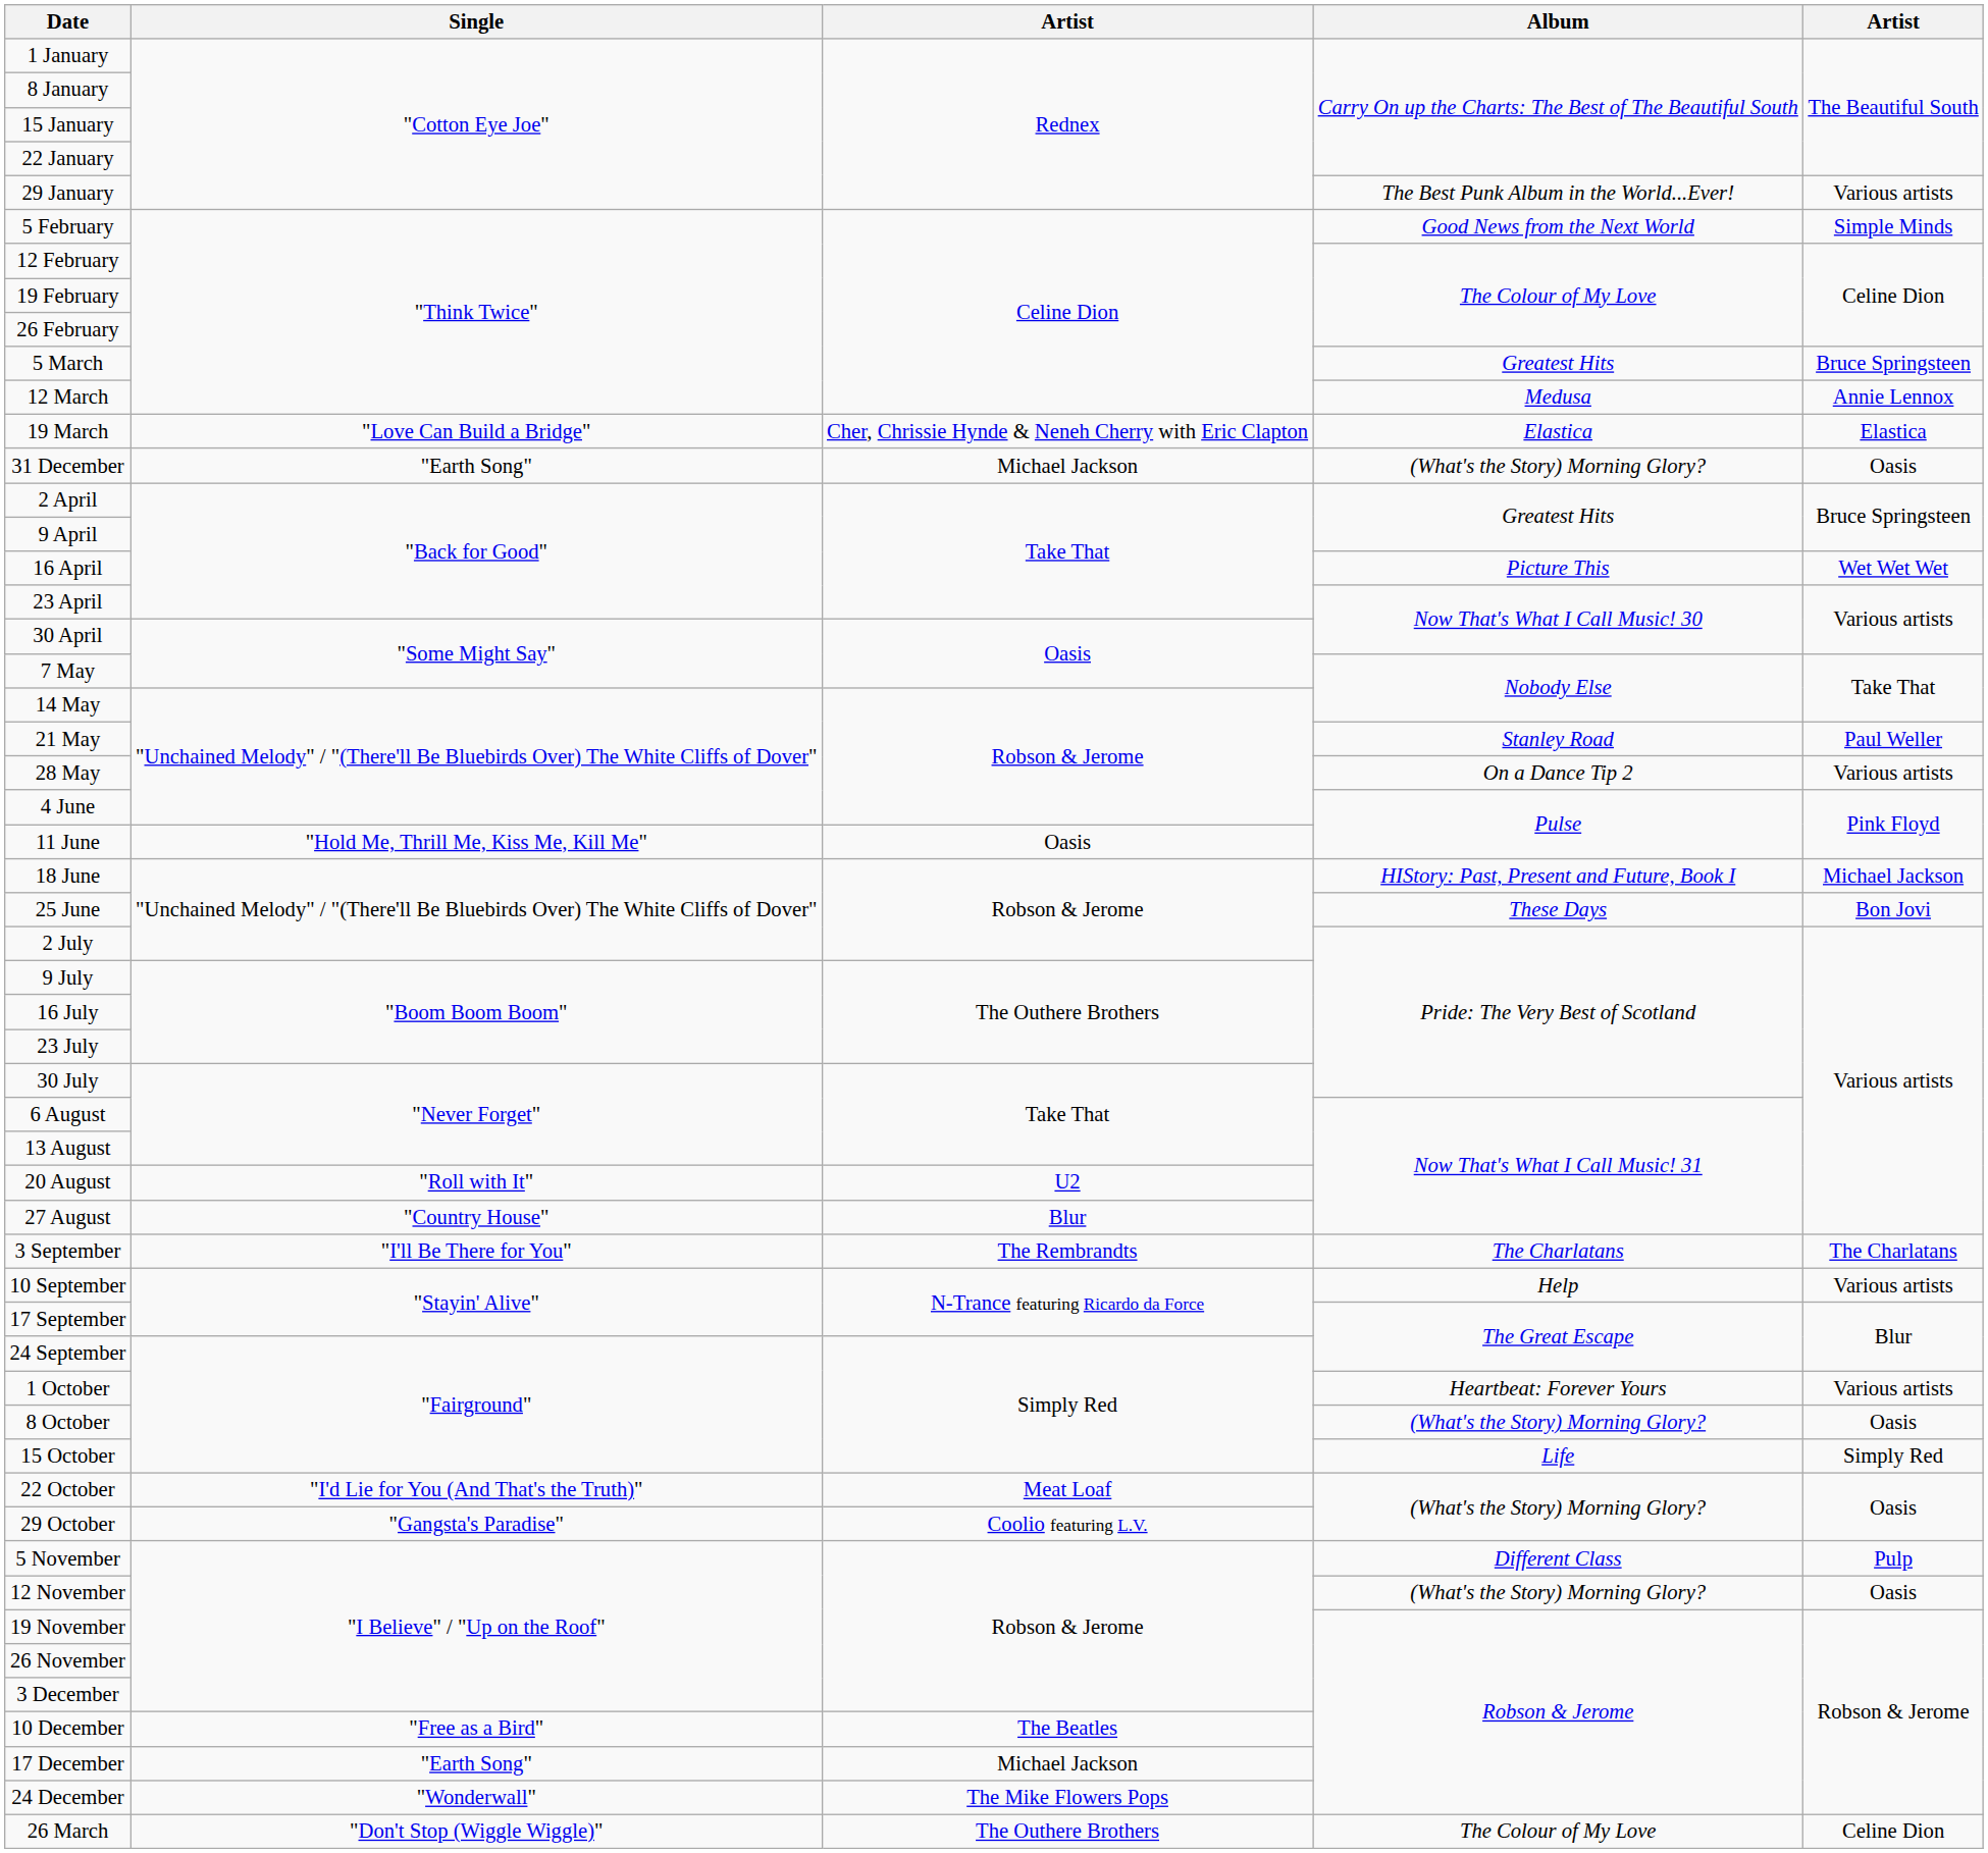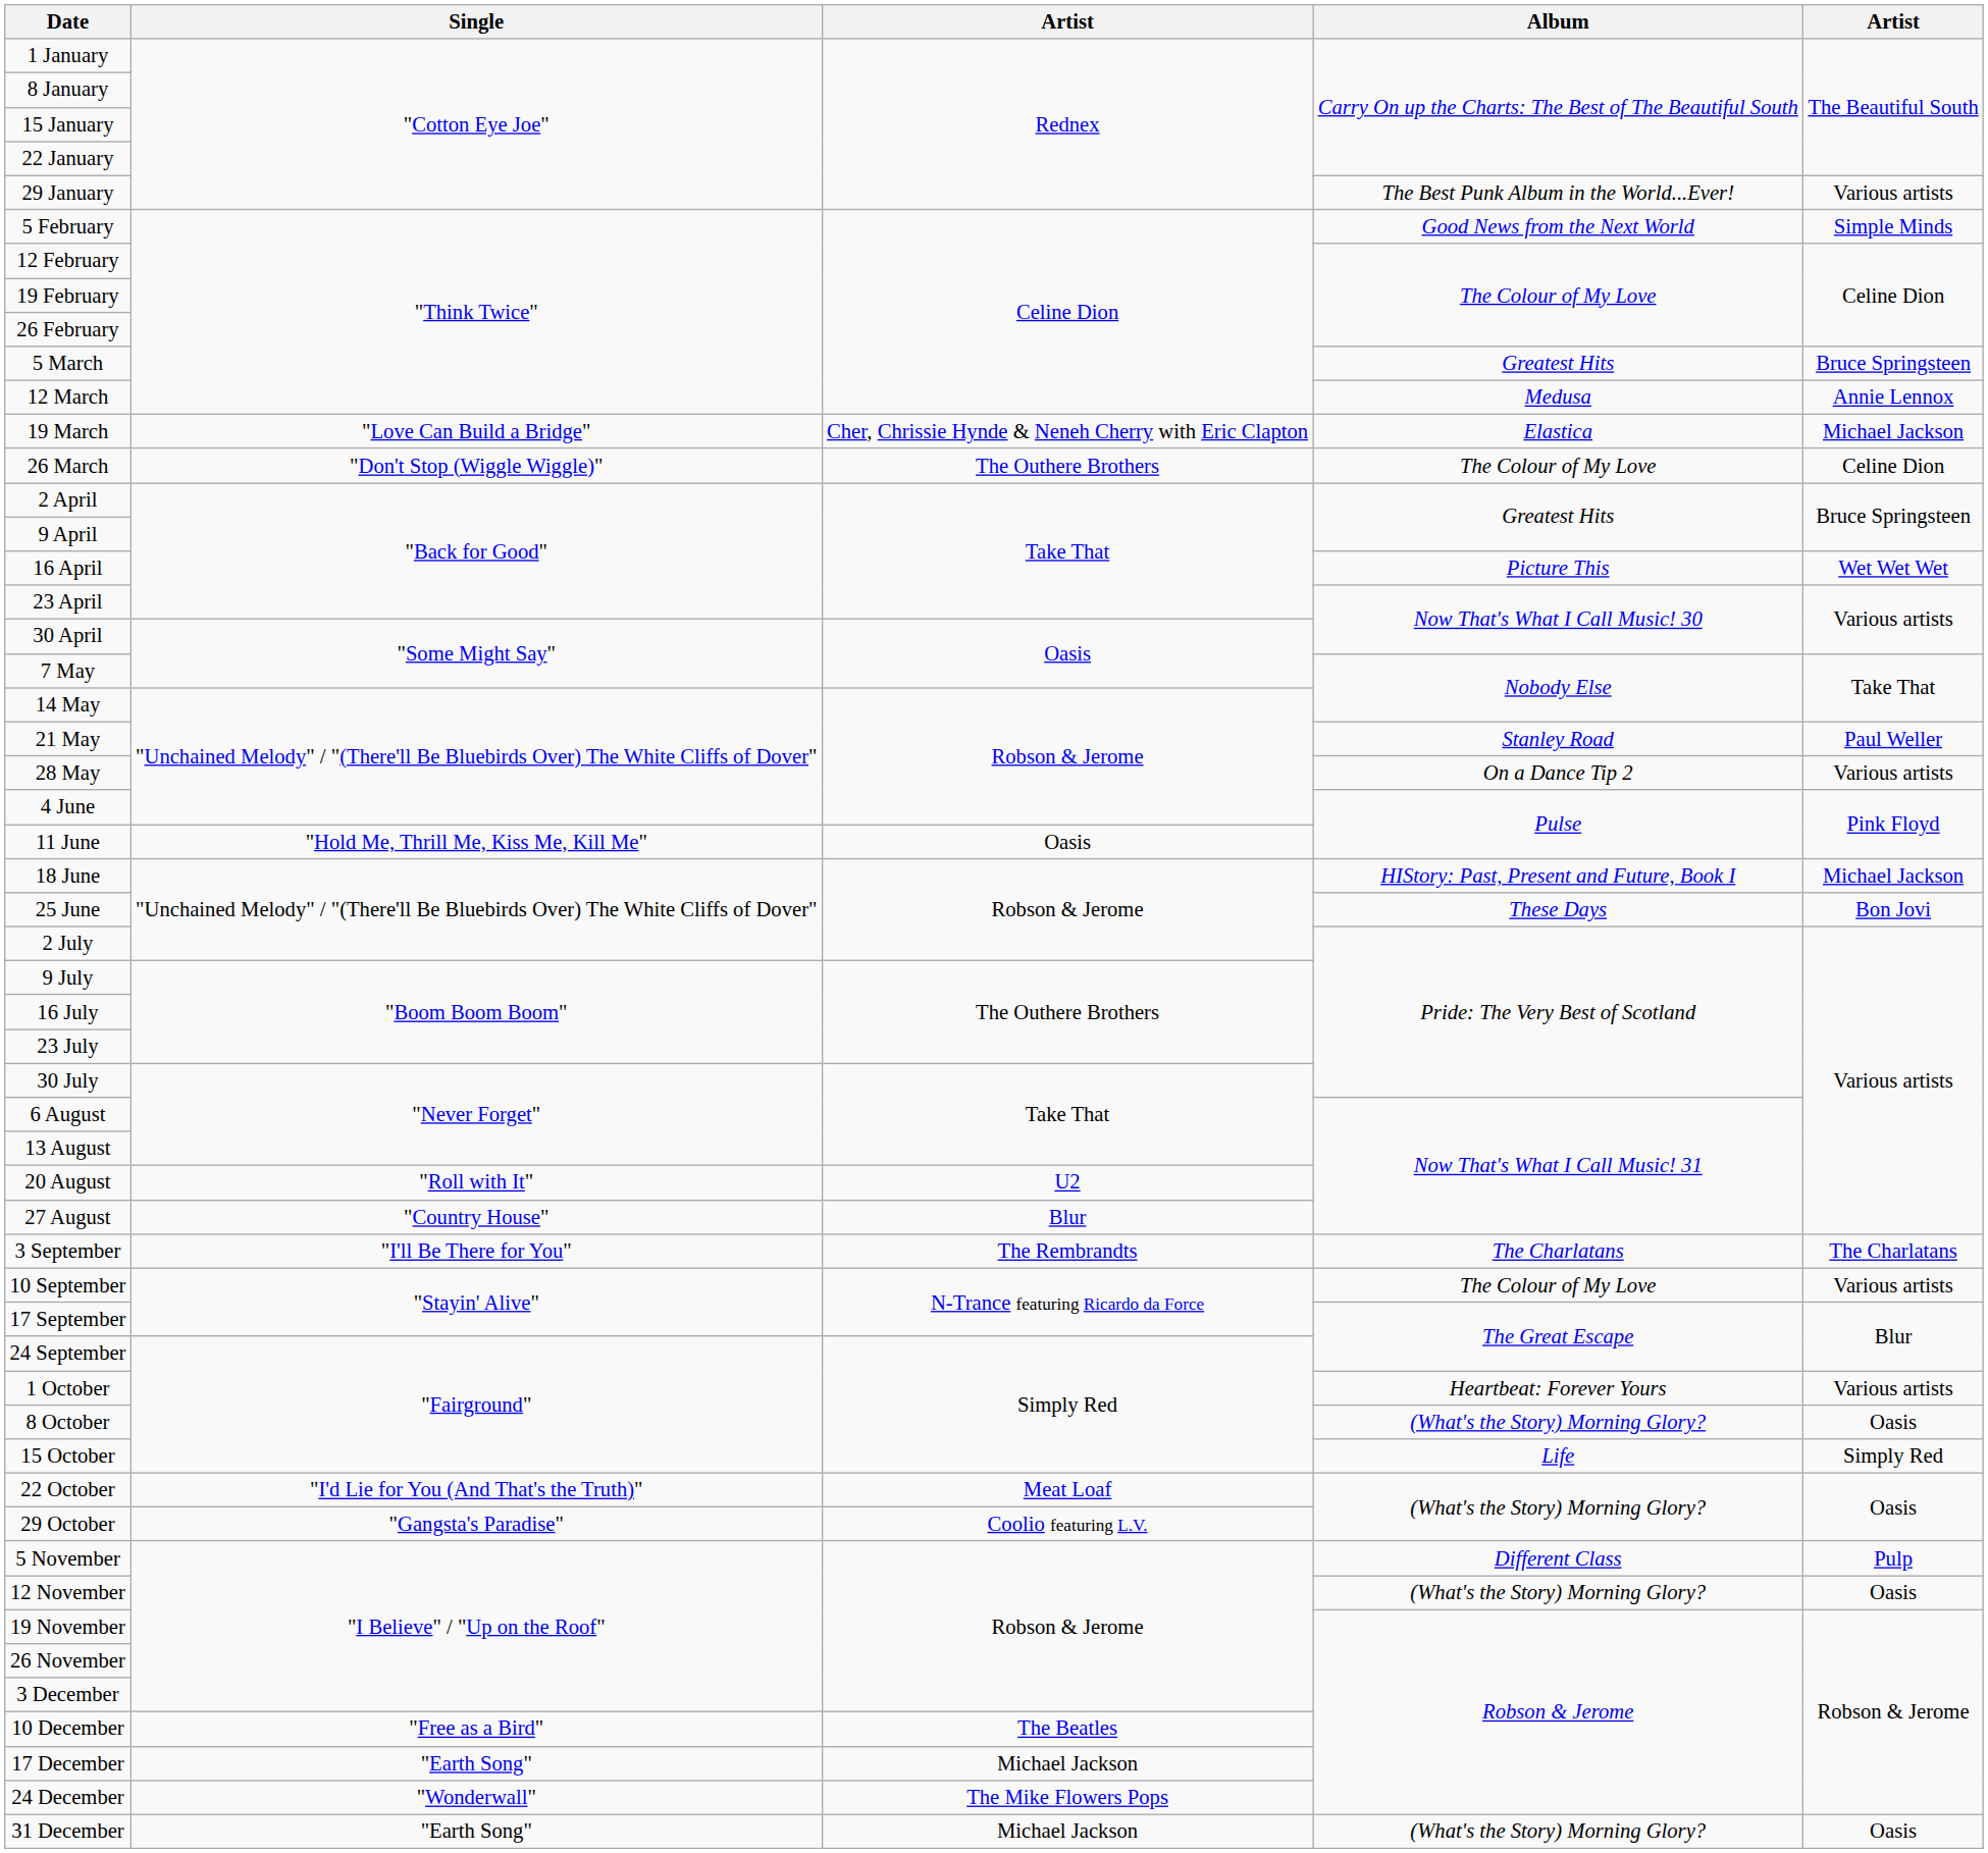 <table class="wikitable" style="font-size:97%; text-align:center;">
 <tr>
 <th>Date</th>
 <th>Single</th>
 <th>Artist</th>
 <th>Album</th>
 <th>Artist</th>
 </tr>
 <tr>
 <td>1 January</td>
 <td rowspan="5">"<a href='#'>Cotton Eye Joe</a>"</td>
 <td rowspan="5"><a href='#'>Rednex</a></td>
 <td rowspan="4"><em><a href='#'>Carry On up the Charts: The Best of The Beautiful South</a></em></td>
 <td rowspan="4"><a href='#'>The Beautiful South</a></td>
 </tr>
 <tr>
 <td>8 January</td>
 </tr>
 <tr>
 <td>15 January</td>
 </tr>
 <tr>
 <td>22 January</td>
 </tr>
 <tr>
 <td>29 January</td>
 <td><em>The Best Punk Album in the World...Ever!</em></td>
 <td>Various artists</td>
 </tr>
 <tr>
 <td>5 February</td>
 <td rowspan="6">"<a href='#'>Think Twice</a>"</td>
 <td rowspan="6"><a href='#'>Celine Dion</a></td>
 <td><em><a href='#'>Good News from the Next World</a></em></td>
 <td><a href='#'>Simple Minds</a></td>
 </tr>
 <tr>
 <td>12 February</td>
 <td rowspan="3"><em><a href='#'>The Colour of My Love</a></em></td>
 <td rowspan="3">Celine Dion</td>
 </tr>
 <tr>
 <td>19 February</td>
 </tr>
 <tr>
 <td>26 February</td>
 </tr>
 <tr>
 <td>5 March</td>
 <td><em><a href='#'>Greatest Hits</a></em></td>
 <td><a href='#'>Bruce Springsteen</a></td>
 </tr>
 <tr>
 <td>12 March</td>
 <td><em><a href='#'>Medusa</a></em></td>
 <td><a href='#'>Annie Lennox</a></td>
 </tr>
 <tr>
 <td>19 March</td>
 <td>"<a href='#'>Love Can Build a Bridge</a>"</td>
 <td><a href='#'>Cher</a>, <a href='#'>Chrissie Hynde</a> & <a href='#'>Neneh Cherry</a> with <a href='#'>Eric Clapton</a></td>
 <td><em><a href='#'>Elastica</a></em></td>
-<td><a href='#'>Elastica</a></td>
+<td><a href='#'>Michael Jackson</a></td>
 </tr>
 <tr>
-<td>31 December</td>
-<td>"Earth Song"</td>
-<td>Michael Jackson</td>
-<td><em>(What's the Story) Morning Glory?</em></td>
-<td>Oasis</td>
+<td>26 March</td>
+<td>"<a href='#'>Don't Stop (Wiggle Wiggle)</a>"</td>
+<td><a href='#'>The Outhere Brothers</a></td>
+<td><em>The Colour of My Love</em></td>
+<td>Celine Dion</td>
 </tr>
 <tr>
 <td>2 April</td>
 <td rowspan="4">"<a href='#'>Back for Good</a>"</td>
 <td rowspan="4"><a href='#'>Take That</a></td>
 <td rowspan="2"><em>Greatest Hits</em></td>
 <td rowspan="2">Bruce Springsteen</td>
 </tr>
 <tr>
 <td>9 April</td>
 </tr>
 <tr>
 <td>16 April</td>
 <td><em><a href='#'>Picture This</a></em></td>
 <td><a href='#'>Wet Wet Wet</a></td>
 </tr>
 <tr>
 <td>23 April</td>
 <td rowspan="2"><em><a href='#'>Now That's What I Call Music! 30</a></em></td>
 <td rowspan="2">Various artists</td>
 </tr>
 <tr>
 <td>30 April</td>
 <td rowspan="2">"<a href='#'>Some Might Say</a>"</td>
 <td rowspan="2"><a href='#'>Oasis</a></td>
 </tr>
 <tr>
 <td>7 May</td>
 <td rowspan="2"><em><a href='#'>Nobody Else</a></em></td>
 <td rowspan="2">Take That</td>
 </tr>
 <tr>
 <td>14 May</td>
 <td rowspan="4">"<a href='#'>Unchained Melody</a>" / "<a href='#'>(There'll Be Bluebirds Over) The White Cliffs of Dover</a>"</td>
 <td rowspan="4"><a href='#'>Robson & Jerome</a></td>
 </tr>
 <tr>
 <td>21 May</td>
 <td><em><a href='#'>Stanley Road</a></em></td>
 <td><a href='#'>Paul Weller</a></td>
 </tr>
 <tr>
 <td>28 May</td>
 <td><em>On a Dance Tip 2</em></td>
 <td>Various artists</td>
 </tr>
 <tr>
 <td>4 June</td>
 <td rowspan="2"><em><a href='#'>Pulse</a></em></td>
 <td rowspan="2"><a href='#'>Pink Floyd</a></td>
 </tr>
 <tr>
 <td>11 June</td>
 <td>"<a href='#'>Hold Me, Thrill Me, Kiss Me, Kill Me</a>"</td>
 <td>Oasis</td>
 </tr>
 <tr>
 <td>18 June</td>
 <td rowspan="3">"Unchained Melody" / "(There'll Be Bluebirds Over) The White Cliffs of Dover"</td>
 <td rowspan="3">Robson & Jerome</td>
 <td><em><a href='#'>HIStory: Past, Present and Future, Book I</a></em></td>
 <td><a href='#'>Michael Jackson</a></td>
 </tr>
 <tr>
 <td>25 June</td>
 <td><em><a href='#'>These Days</a></em></td>
 <td><a href='#'>Bon Jovi</a></td>
 </tr>
 <tr>
 <td>2 July</td>
 <td rowspan="5"><em>Pride: The Very Best of Scotland</em></td>
 <td rowspan="9">Various artists</td>
 </tr>
 <tr>
 <td>9 July</td>
 <td rowspan="3">"<a href='#'>Boom Boom Boom</a>"</td>
 <td rowspan="3">The Outhere Brothers</td>
 </tr>
 <tr>
 <td>16 July</td>
 </tr>
 <tr>
 <td>23 July</td>
 </tr>
 <tr>
 <td>30 July</td>
 <td rowspan="3">"<a href='#'>Never Forget</a>"</td>
 <td rowspan="3">Take That</td>
 </tr>
 <tr>
 <td>6 August</td>
 <td rowspan="4"><em><a href='#'>Now That's What I Call Music! 31</a></em></td>
 </tr>
 <tr>
 <td>13 August</td>
 </tr>
 <tr>
 <td>20 August</td>
 <td>"<a href='#'>Roll with It</a>"</td>
 <td><a href='#'>U2</a></td>
 </tr>
 <tr>
 <td>27 August</td>
 <td>"<a href='#'>Country House</a>"</td>
 <td><a href='#'>Blur</a></td>
 </tr>
 <tr>
 <td>3 September</td>
 <td>"<a href='#'>I'll Be There for You</a>"</td>
 <td><a href='#'>The Rembrandts</a></td>
 <td><em><a href='#'>The Charlatans</a></em></td>
 <td><a href='#'>The Charlatans</a></td>
 </tr>
 <tr>
 <td>10 September</td>
 <td rowspan="2">"<a href='#'>Stayin' Alive</a>"</td>
 <td rowspan="2"><a href='#'>N-Trance</a> <small>featuring <a href='#'>Ricardo da Force</a></small></td>
-<td><em>Help</em></td>
+<td><em>The Colour of My Love</em></td>
 <td>Various artists</td>
 </tr>
 <tr>
 <td>17 September</td>
 <td rowspan="2"><em><a href='#'>The Great Escape</a></em></td>
 <td rowspan="2">Blur</td>
 </tr>
 <tr>
 <td>24 September</td>
 <td rowspan="4">"<a href='#'>Fairground</a>"</td>
 <td rowspan="4">Simply Red</td>
 </tr>
 <tr>
 <td>1 October</td>
 <td><em>Heartbeat: Forever Yours</em></td>
 <td>Various artists</td>
 </tr>
 <tr>
 <td>8 October</td>
 <td><em><a href='#'>(What's the Story) Morning Glory?</a></em></td>
 <td>Oasis</td>
 </tr>
 <tr>
 <td>15 October</td>
 <td><em><a href='#'>Life</a></em></td>
 <td>Simply Red</td>
 </tr>
 <tr>
 <td>22 October</td>
 <td>"<a href='#'>I'd Lie for You (And That's the Truth)</a>"</td>
 <td><a href='#'>Meat Loaf</a></td>
 <td rowspan="2"><em>(What's the Story) Morning Glory?</em></td>
 <td rowspan="2">Oasis</td>
 </tr>
 <tr>
 <td>29 October</td>
 <td>"<a href='#'>Gangsta's Paradise</a>"</td>
 <td><a href='#'>Coolio</a> <small>featuring <a href='#'>L.V.</a></small></td>
 </tr>
 <tr>
 <td>5 November</td>
 <td rowspan="5">"<a href='#'>I Believe</a>" / "<a href='#'>Up on the Roof</a>"</td>
 <td rowspan="5">Robson & Jerome</td>
 <td><em><a href='#'>Different Class</a></em></td>
 <td><a href='#'>Pulp</a></td>
 </tr>
 <tr>
 <td>12 November</td>
 <td><em>(What's the Story) Morning Glory?</em></td>
 <td>Oasis</td>
 </tr>
 <tr>
 <td>19 November</td>
 <td rowspan="6"><em><a href='#'>Robson & Jerome</a></em></td>
 <td rowspan="6">Robson & Jerome</td>
 </tr>
 <tr>
 <td>26 November</td>
 </tr>
 <tr>
 <td>3 December</td>
 </tr>
 <tr>
 <td>10 December</td>
 <td>"<a href='#'>Free as a Bird</a>"</td>
 <td><a href='#'>The Beatles</a></td>
 </tr>
 <tr>
 <td>17 December</td>
 <td>"<a href='#'>Earth Song</a>"</td>
 <td>Michael Jackson</td>
 </tr>
 <tr>
 <td>24 December</td>
 <td>"<a href='#'>Wonderwall</a>"</td>
 <td><a href='#'>The Mike Flowers Pops</a></td>
 </tr>
 <tr>
-<td>26 March</td>
-<td>"<a href='#'>Don't Stop (Wiggle Wiggle)</a>"</td>
-<td><a href='#'>The Outhere Brothers</a></td>
-<td><em>The Colour of My Love</em></td>
-<td>Celine Dion</td>
+<td>31 December</td>
+<td>"Earth Song"</td>
+<td>Michael Jackson</td>
+<td><em>(What's the Story) Morning Glory?</em></td>
+<td>Oasis</td>
 </tr>
 </table>
